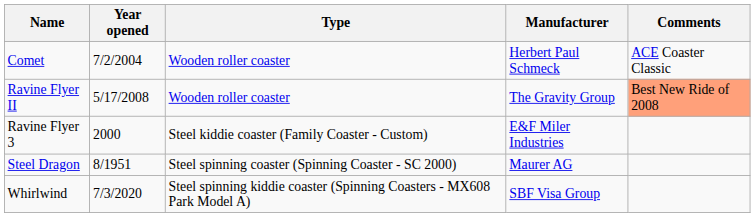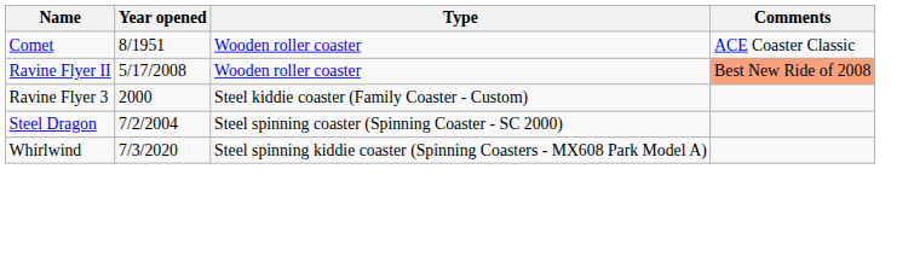 <table class="wikitable sortable">
 <tr>
 <th>Name</th>
 <th>Year opened</th>
 <th>Type</th>
-<th>Manufacturer</th>
 <th>Comments</th>
 </tr>
 <tr>
 <td><a href='#'>Comet</a></td>
-<td>7/2/2004</td>
+<td>8/1951</td>
 <td><a href='#'>Wooden roller coaster</a></td>
-<td><a href='#'>Herbert Paul Schmeck</a></td>
 <td><a href='#'>ACE</a> Coaster Classic </td>
 </tr>
 <tr>
 <td><a href='#'>Ravine Flyer II</a></td>
 <td>5/17/2008</td>
 <td><a href='#'>Wooden roller coaster</a></td>
-<td><a href='#'>The Gravity Group</a></td>
 <td style="background: lightsalmon;">Best New Ride of 2008</td>
 </tr>
 <tr>
 <td>Ravine Flyer 3</td>
 <td>2000</td>
 <td>Steel kiddie coaster (Family Coaster - Custom)</td>
-<td><a href='#'>E&F Miler Industries</a></td>
 <td></td>
 </tr>
 <tr>
 <td><a href='#'>Steel Dragon</a></td>
-<td>8/1951</td>
+<td>7/2/2004</td>
 <td>Steel spinning coaster (Spinning Coaster - SC 2000)</td>
-<td><a href='#'>Maurer AG</a></td>
 <td></td>
 </tr>
 <tr>
 <td>Whirlwind</td>
 <td>7/3/2020</td>
 <td>Steel spinning kiddie coaster (Spinning Coasters - MX608 Park Model A)</td>
-<td><a href='#'>SBF Visa Group</a></td>
 <td></td>
 </tr>
 </table>
